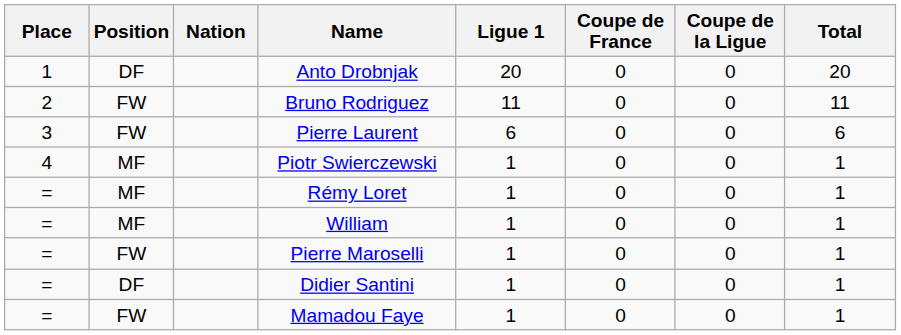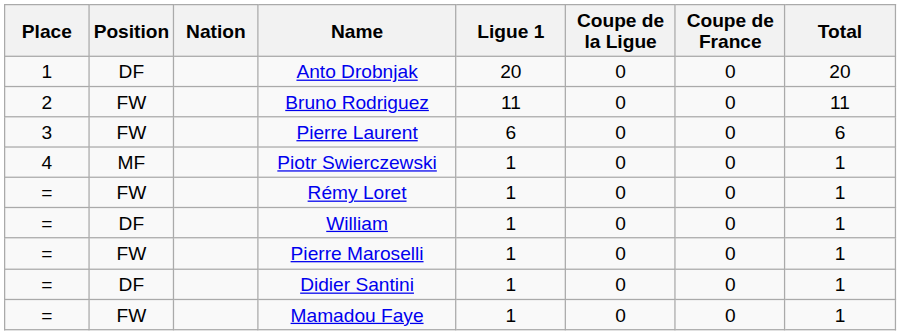 <table class="wikitable" style="font-size: 95%; text-align: center;">
 <tr>
 <th width=60>Place</th>
 <th width=60>Position</th>
 <th width=60>Nation</th>
 <th width=150>Name</th>
 <th width=80>Ligue 1</th>
+<th width=80>Coupe de la Ligue</th>
 <th width=80>Coupe de France</th>
-<th width=80>Coupe de la Ligue</th>
 <th width=80><strong>Total</strong></th>
 </tr>
 <tr>
 <td>1</td>
 <td>DF</td>
 <td></td>
 <td><a href='#'>Anto Drobnjak</a></td>
 <td>20</td>
 <td>0</td>
 <td>0</td>
 <td>20</td>
 </tr>
 <tr>
 <td>2</td>
 <td>FW</td>
 <td></td>
 <td><a href='#'>Bruno Rodriguez</a></td>
 <td>11</td>
 <td>0</td>
 <td>0</td>
 <td>11</td>
 </tr>
 <tr>
 <td>3</td>
 <td>FW</td>
 <td></td>
 <td><a href='#'>Pierre Laurent</a></td>
 <td>6</td>
 <td>0</td>
 <td>0</td>
 <td>6</td>
 </tr>
 <tr>
 <td>4</td>
 <td>MF</td>
 <td></td>
 <td><a href='#'>Piotr Swierczewski</a></td>
 <td>1</td>
 <td>0</td>
 <td>0</td>
 <td>1</td>
 </tr>
 <tr>
 <td>=</td>
-<td>MF</td>
+<td>FW</td>
 <td></td>
 <td><a href='#'>Rémy Loret</a></td>
 <td>1</td>
 <td>0</td>
 <td>0</td>
 <td>1</td>
 </tr>
 <tr>
 <td>=</td>
-<td>MF</td>
+<td>DF</td>
 <td></td>
 <td><a href='#'>William</a></td>
 <td>1</td>
 <td>0</td>
 <td>0</td>
 <td>1</td>
 </tr>
 <tr>
 <td>=</td>
 <td>FW</td>
 <td></td>
 <td><a href='#'>Pierre Maroselli</a></td>
 <td>1</td>
 <td>0</td>
 <td>0</td>
 <td>1</td>
 </tr>
 <tr>
 <td>=</td>
 <td>DF</td>
 <td></td>
 <td><a href='#'>Didier Santini</a></td>
 <td>1</td>
 <td>0</td>
 <td>0</td>
 <td>1</td>
 </tr>
 <tr>
 <td>=</td>
 <td>FW</td>
 <td></td>
 <td><a href='#'>Mamadou Faye</a></td>
 <td>1</td>
 <td>0</td>
 <td>0</td>
 <td>1</td>
 </tr>
 </table>
